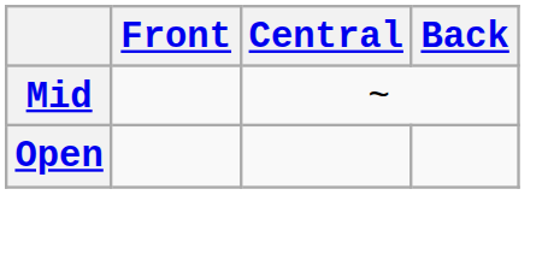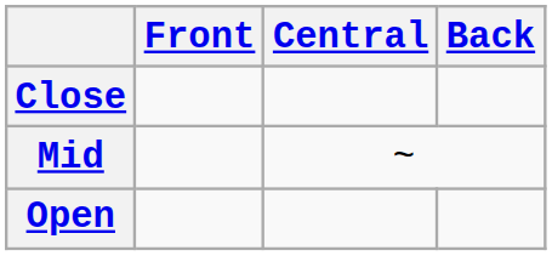 <table class="wikitable" style="text-align:center">
 <tr>
 <th></th>
 <th><a href='#'>Front</a></th>
 <th><a href='#'>Central</a></th>
 <th><a href='#'>Back</a></th>
+</tr>
+<tr>
+<th><a href='#'>Close</a></th>
+<td></td>
+<td></td>
+<td></td>
 </tr>
 <tr>
 <th><a href='#'>Mid</a></th>
 <td></td>
 <td colspan="2"> ~ </td>
 </tr>
 <tr>
 <th><a href='#'>Open</a></th>
 <td></td>
 <td></td>
 <td></td>
 </tr>
 </table>
